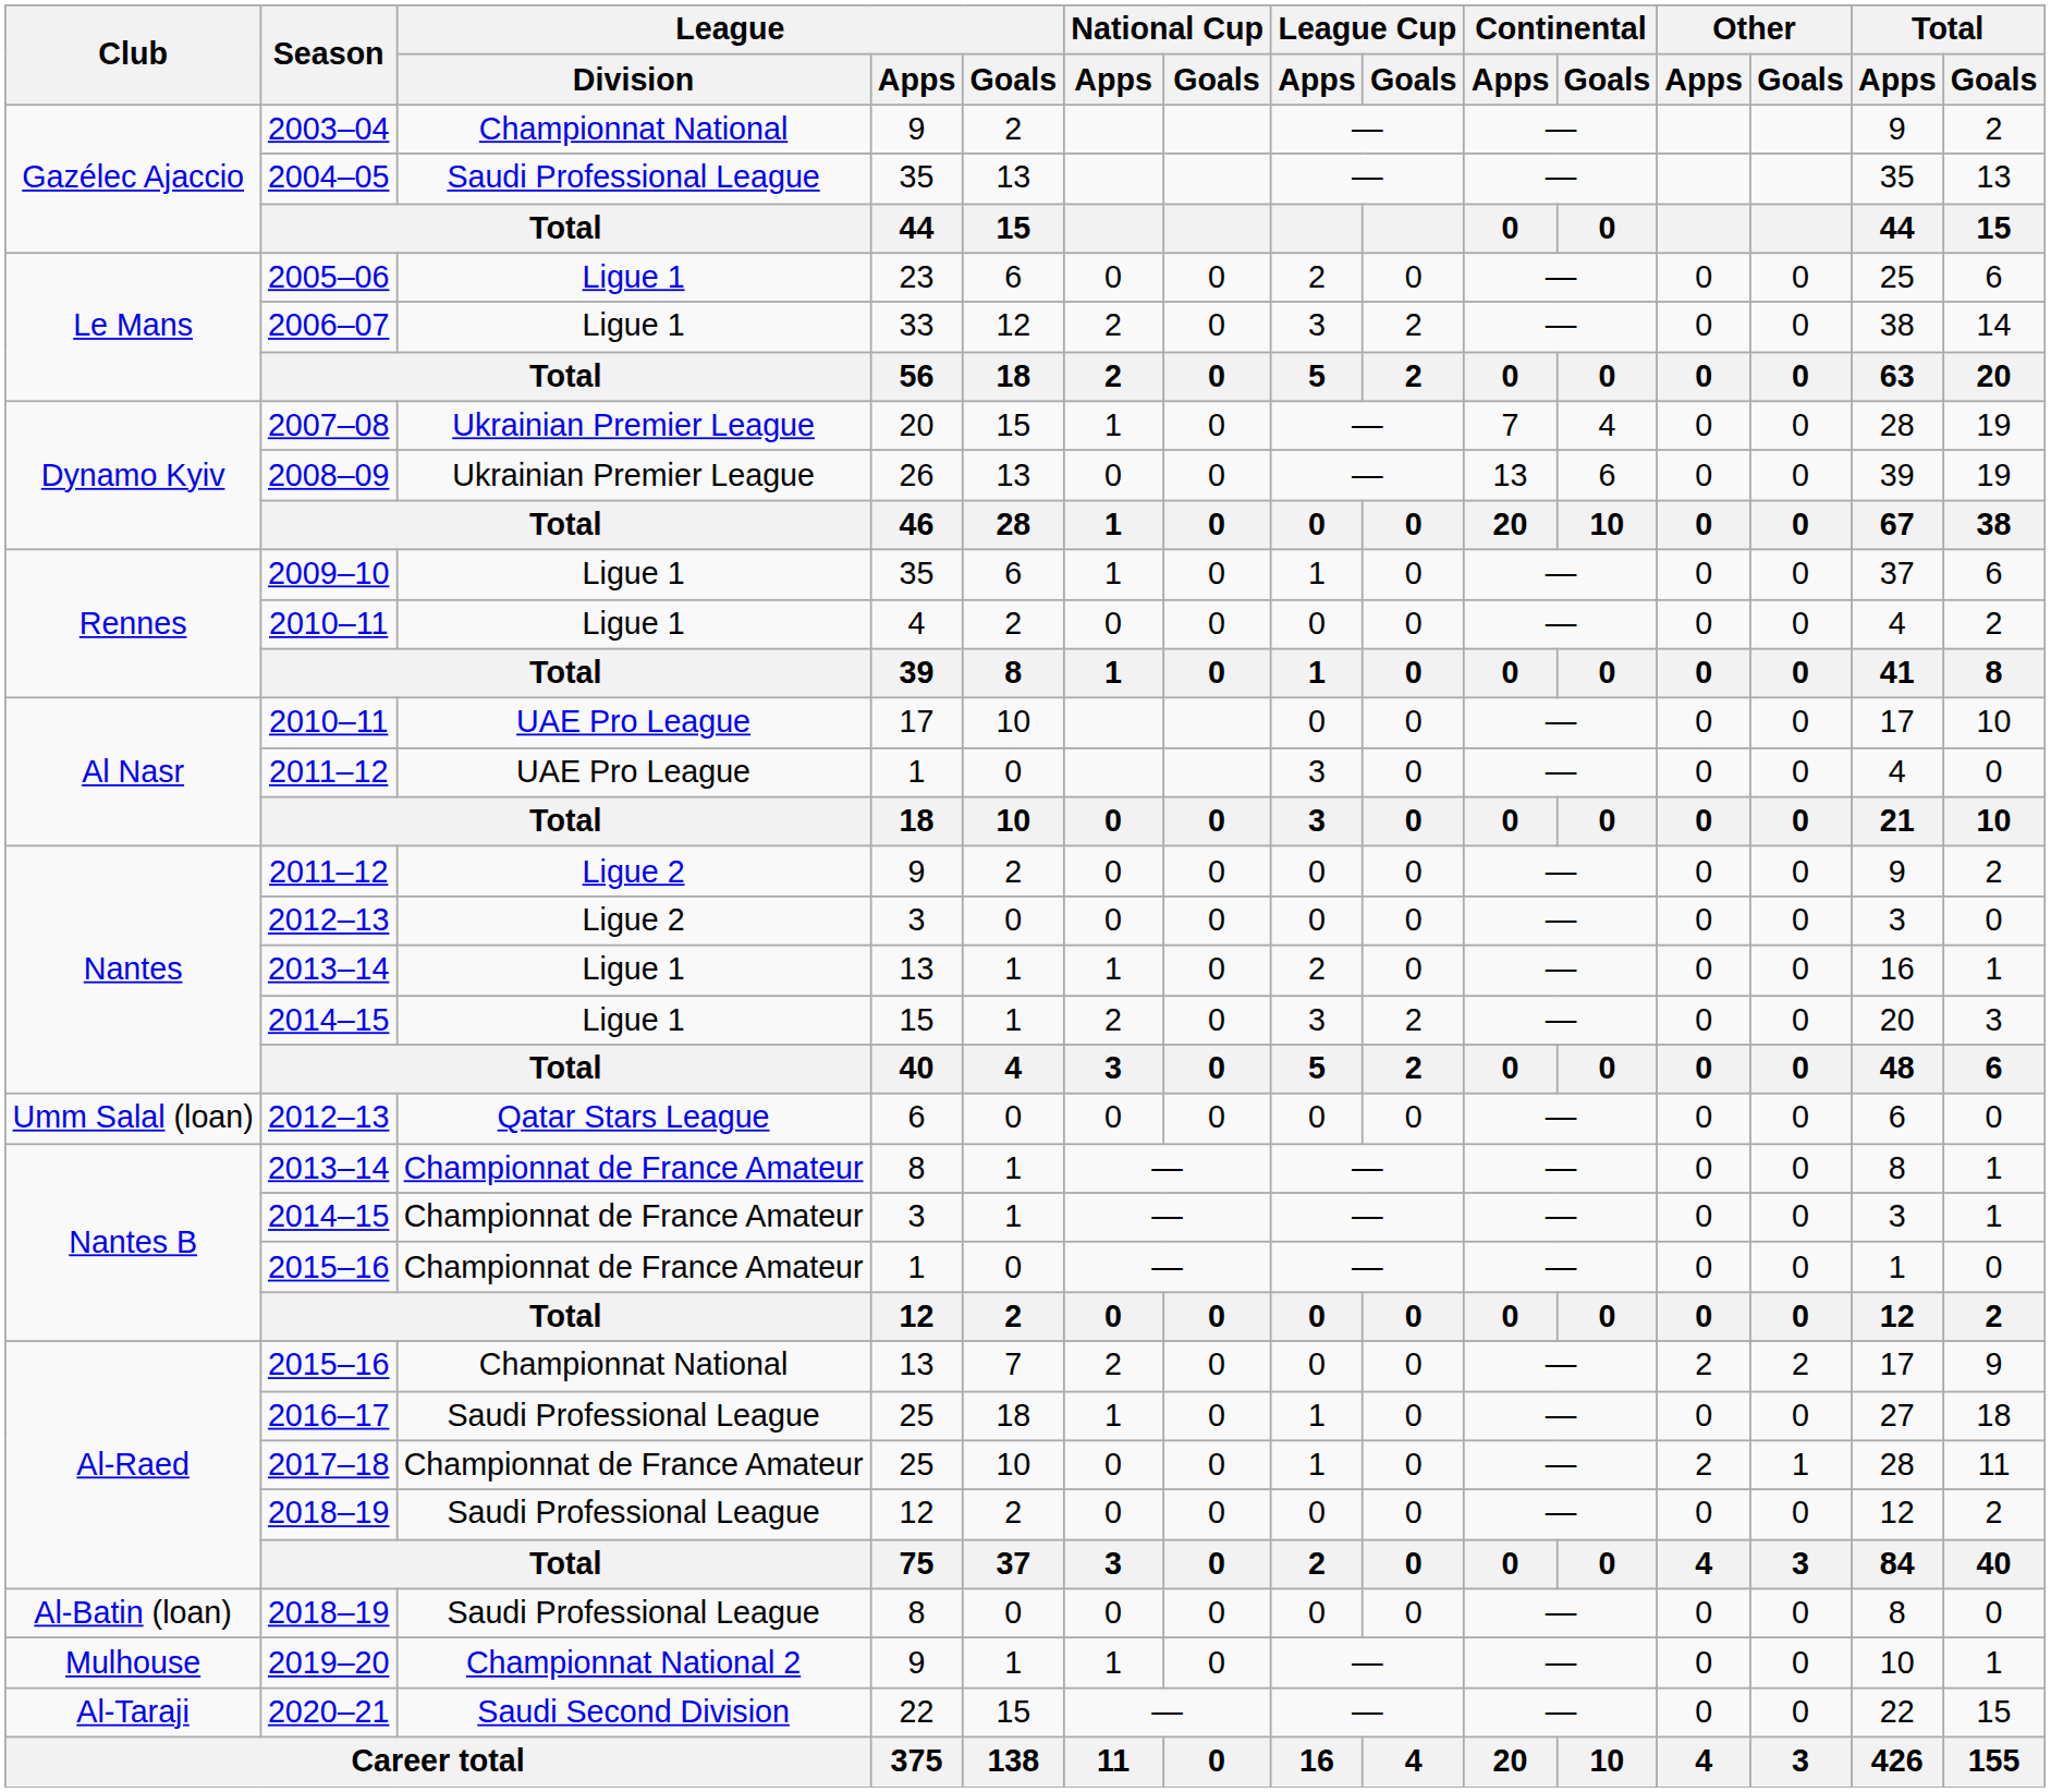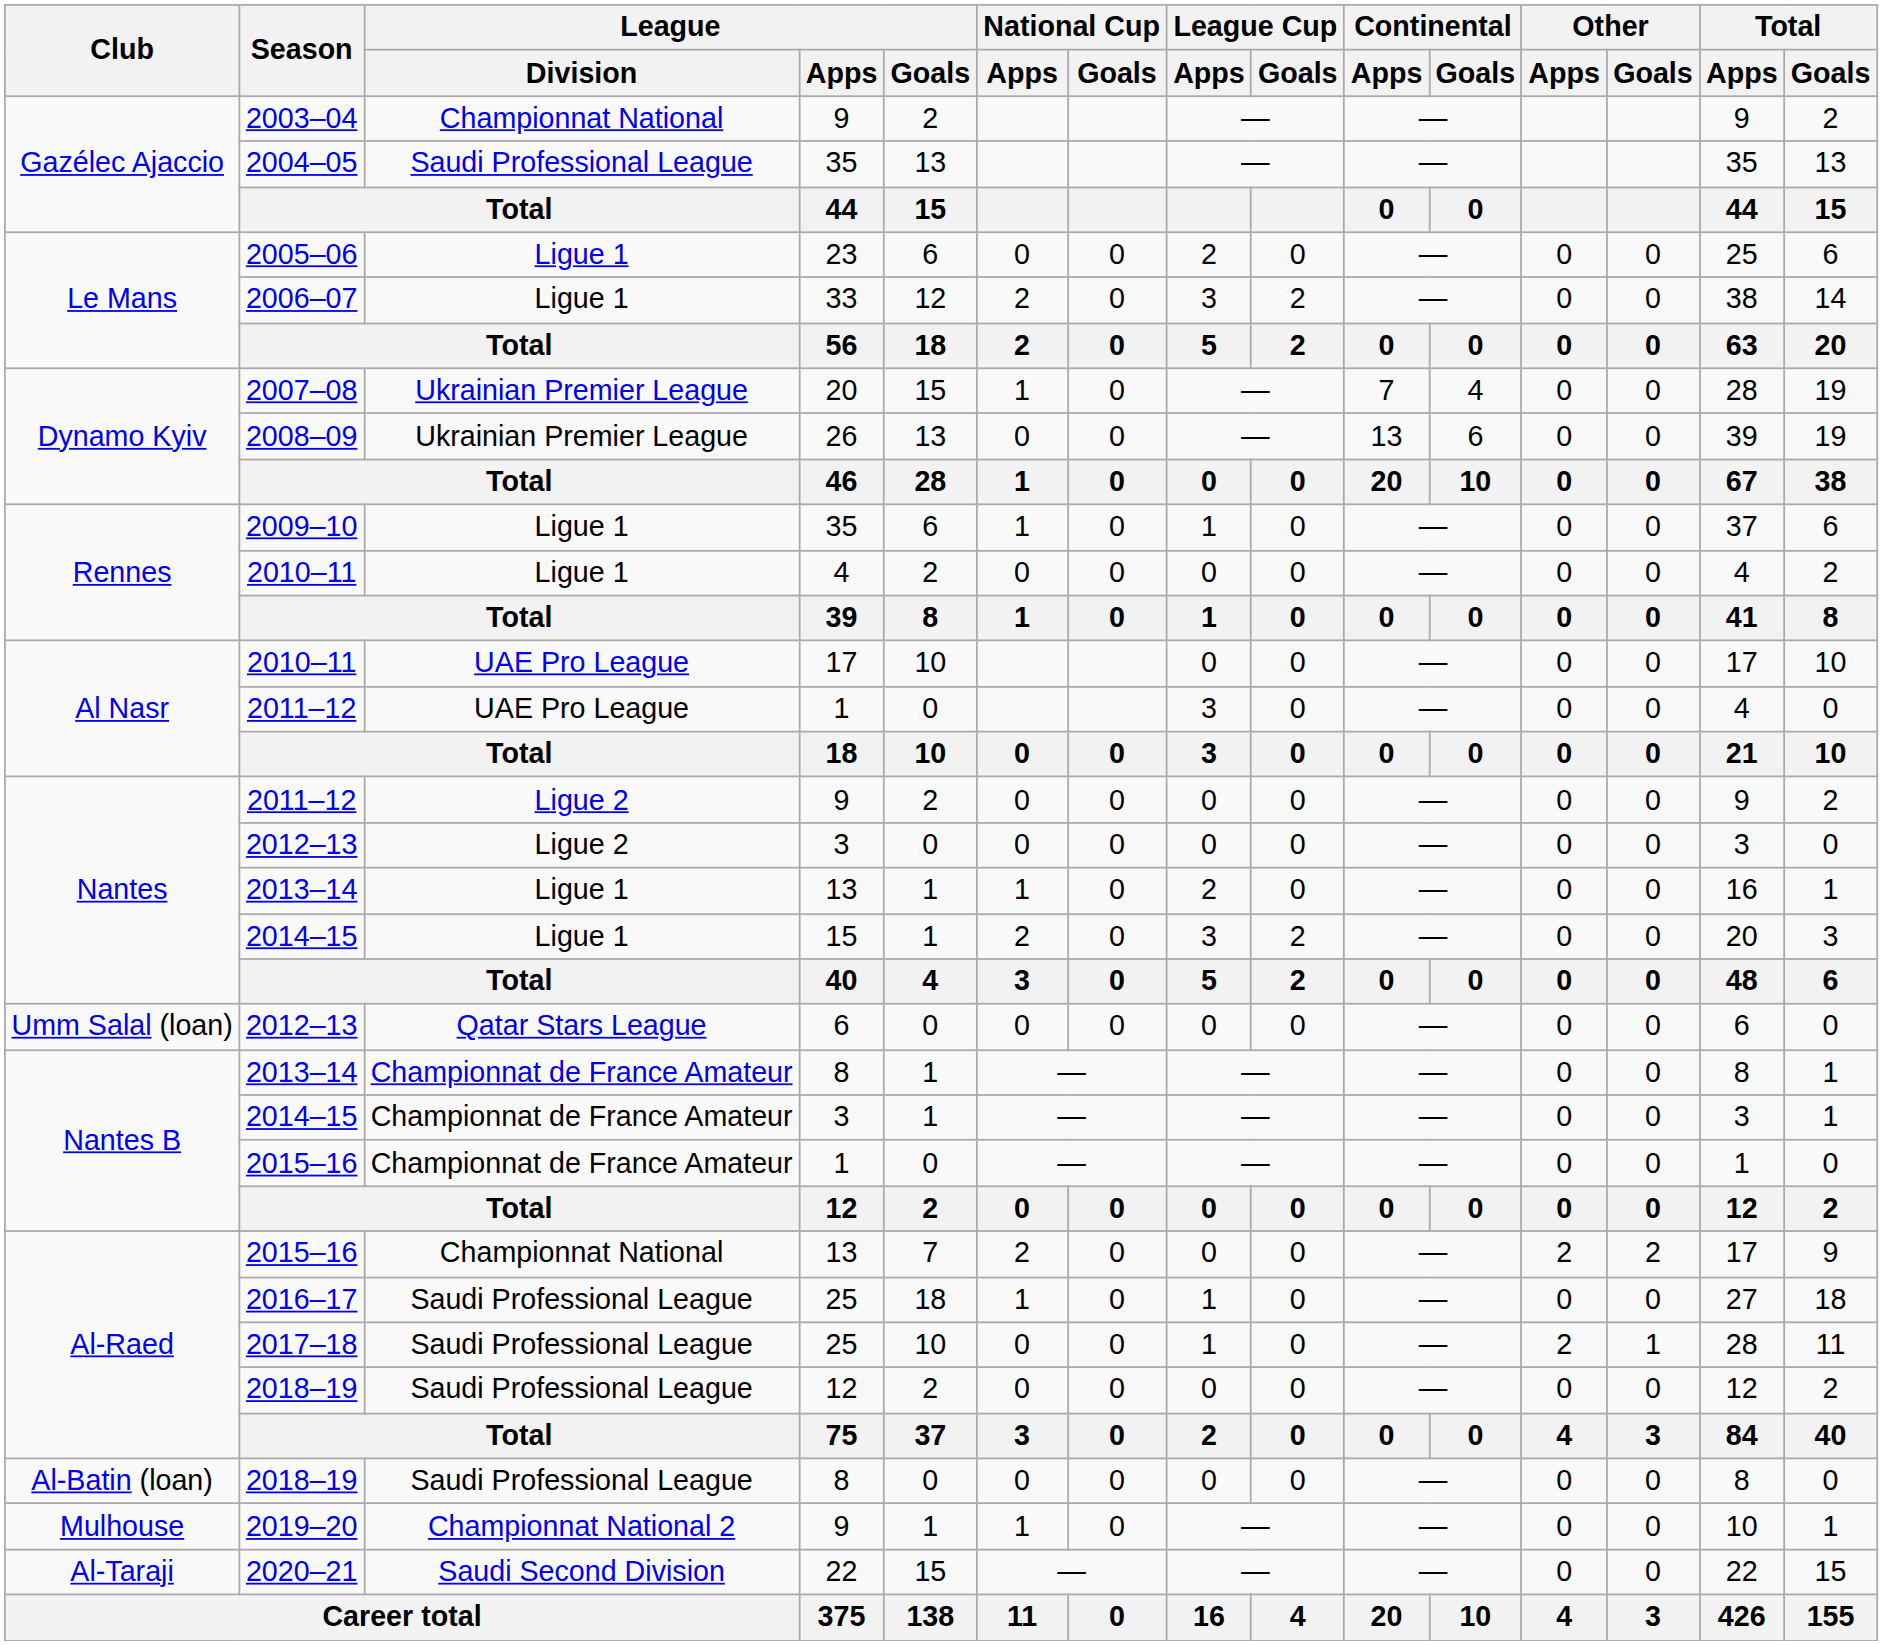 <table class="wikitable" style="text-align:center">
 <tr>
 <th rowspan="2">Club</th>
 <th rowspan="2">Season</th>
 <th colspan="3">League</th>
 <th colspan="2">National Cup</th>
 <th colspan="2">League Cup</th>
 <th colspan="2">Continental</th>
 <th colspan="2">Other</th>
 <th colspan="2">Total</th>
 </tr>
 <tr>
 <th>Division</th>
 <th>Apps</th>
 <th>Goals</th>
 <th>Apps</th>
 <th>Goals</th>
 <th>Apps</th>
 <th>Goals</th>
 <th>Apps</th>
 <th>Goals</th>
 <th>Apps</th>
 <th>Goals</th>
 <th>Apps</th>
 <th>Goals</th>
 </tr>
 <tr>
 <td rowspan="3"><a href='#'>Gazélec Ajaccio</a></td>
 <td><a href='#'>2003–04</a></td>
 <td><a href='#'>Championnat National</a></td>
 <td>9</td>
 <td>2</td>
 <td></td>
 <td></td>
 <td colspan="2">—</td>
 <td colspan="2">—</td>
 <td></td>
 <td></td>
 <td>9</td>
 <td>2</td>
 </tr>
 <tr>
 <td><a href='#'>2004–05</a></td>
 <td><a href='#'>Saudi Professional League</a></td>
 <td>35</td>
 <td>13</td>
 <td></td>
 <td></td>
 <td colspan="2">—</td>
 <td colspan="2">—</td>
 <td></td>
 <td></td>
 <td>35</td>
 <td>13</td>
 </tr>
 <tr>
 <th colspan="2">Total</th>
 <th>44</th>
 <th>15</th>
 <th></th>
 <th></th>
 <th></th>
 <th></th>
 <th>0</th>
 <th>0</th>
 <th></th>
 <th></th>
 <th>44</th>
 <th>15</th>
 </tr>
 <tr>
 <td rowspan="3"><a href='#'>Le Mans</a></td>
 <td><a href='#'>2005–06</a></td>
 <td><a href='#'>Ligue 1</a></td>
 <td>23</td>
 <td>6</td>
 <td>0</td>
 <td>0</td>
 <td>2</td>
 <td>0</td>
 <td colspan="2">—</td>
 <td>0</td>
 <td>0</td>
 <td>25</td>
 <td>6</td>
 </tr>
 <tr>
 <td><a href='#'>2006–07</a></td>
 <td>Ligue 1</td>
 <td>33</td>
 <td>12</td>
 <td>2</td>
 <td>0</td>
 <td>3</td>
 <td>2</td>
 <td colspan="2">—</td>
 <td>0</td>
 <td>0</td>
 <td>38</td>
 <td>14</td>
 </tr>
 <tr>
 <th colspan="2">Total</th>
 <th>56</th>
 <th>18</th>
 <th>2</th>
 <th>0</th>
 <th>5</th>
 <th>2</th>
 <th>0</th>
 <th>0</th>
 <th>0</th>
 <th>0</th>
 <th>63</th>
 <th>20</th>
 </tr>
 <tr>
 <td rowspan="3"><a href='#'>Dynamo Kyiv</a></td>
 <td><a href='#'>2007–08</a></td>
 <td><a href='#'>Ukrainian Premier League</a></td>
 <td>20</td>
 <td>15</td>
 <td>1</td>
 <td>0</td>
 <td colspan="2">—</td>
 <td>7</td>
 <td>4</td>
 <td>0</td>
 <td>0</td>
 <td>28</td>
 <td>19</td>
 </tr>
 <tr>
 <td><a href='#'>2008–09</a></td>
 <td>Ukrainian Premier League</td>
 <td>26</td>
 <td>13</td>
 <td>0</td>
 <td>0</td>
 <td colspan="2">—</td>
 <td>13</td>
 <td>6</td>
 <td>0</td>
 <td>0</td>
 <td>39</td>
 <td>19</td>
 </tr>
 <tr>
 <th colspan="2">Total</th>
 <th>46</th>
 <th>28</th>
 <th>1</th>
 <th>0</th>
 <th>0</th>
 <th>0</th>
 <th>20</th>
 <th>10</th>
 <th>0</th>
 <th>0</th>
 <th>67</th>
 <th>38</th>
 </tr>
 <tr>
 <td rowspan="3"><a href='#'>Rennes</a></td>
 <td><a href='#'>2009–10</a></td>
 <td>Ligue 1</td>
 <td>35</td>
 <td>6</td>
 <td>1</td>
 <td>0</td>
 <td>1</td>
 <td>0</td>
 <td colspan="2">—</td>
 <td>0</td>
 <td>0</td>
 <td>37</td>
 <td>6</td>
 </tr>
 <tr>
 <td><a href='#'>2010–11</a></td>
 <td>Ligue 1</td>
 <td>4</td>
 <td>2</td>
 <td>0</td>
 <td>0</td>
 <td>0</td>
 <td>0</td>
 <td colspan="2">—</td>
 <td>0</td>
 <td>0</td>
 <td>4</td>
 <td>2</td>
 </tr>
 <tr>
 <th colspan="2">Total</th>
 <th>39</th>
 <th>8</th>
 <th>1</th>
 <th>0</th>
 <th>1</th>
 <th>0</th>
 <th>0</th>
 <th>0</th>
 <th>0</th>
 <th>0</th>
 <th>41</th>
 <th>8</th>
 </tr>
 <tr>
 <td rowspan="3"><a href='#'>Al Nasr</a></td>
 <td><a href='#'>2010–11</a></td>
 <td><a href='#'>UAE Pro League</a></td>
 <td>17</td>
 <td>10</td>
 <td></td>
 <td></td>
 <td>0</td>
 <td>0</td>
 <td colspan="2">—</td>
 <td>0</td>
 <td>0</td>
 <td>17</td>
 <td>10</td>
 </tr>
 <tr>
 <td><a href='#'>2011–12</a></td>
 <td>UAE Pro League</td>
 <td>1</td>
 <td>0</td>
 <td></td>
 <td></td>
 <td>3</td>
 <td>0</td>
 <td colspan="2">—</td>
 <td>0</td>
 <td>0</td>
 <td>4</td>
 <td>0</td>
 </tr>
 <tr>
 <th colspan="2">Total</th>
 <th>18</th>
 <th>10</th>
 <th>0</th>
 <th>0</th>
 <th>3</th>
 <th>0</th>
 <th>0</th>
 <th>0</th>
 <th>0</th>
 <th>0</th>
 <th>21</th>
 <th>10</th>
 </tr>
 <tr>
 <td rowspan="5"><a href='#'>Nantes</a></td>
 <td><a href='#'>2011–12</a></td>
 <td><a href='#'>Ligue 2</a></td>
 <td>9</td>
 <td>2</td>
 <td>0</td>
 <td>0</td>
 <td>0</td>
 <td>0</td>
 <td colspan="2">—</td>
 <td>0</td>
 <td>0</td>
 <td>9</td>
 <td>2</td>
 </tr>
 <tr>
 <td><a href='#'>2012–13</a></td>
 <td>Ligue 2</td>
 <td>3</td>
 <td>0</td>
 <td>0</td>
 <td>0</td>
 <td>0</td>
 <td>0</td>
 <td colspan="2">—</td>
 <td>0</td>
 <td>0</td>
 <td>3</td>
 <td>0</td>
 </tr>
 <tr>
 <td><a href='#'>2013–14</a></td>
 <td>Ligue 1</td>
 <td>13</td>
 <td>1</td>
 <td>1</td>
 <td>0</td>
 <td>2</td>
 <td>0</td>
 <td colspan="2">—</td>
 <td>0</td>
 <td>0</td>
 <td>16</td>
 <td>1</td>
 </tr>
 <tr>
 <td><a href='#'>2014–15</a></td>
 <td>Ligue 1</td>
 <td>15</td>
 <td>1</td>
 <td>2</td>
 <td>0</td>
 <td>3</td>
 <td>2</td>
 <td colspan="2">—</td>
 <td>0</td>
 <td>0</td>
 <td>20</td>
 <td>3</td>
 </tr>
 <tr>
 <th colspan="2">Total</th>
 <th>40</th>
 <th>4</th>
 <th>3</th>
 <th>0</th>
 <th>5</th>
 <th>2</th>
 <th>0</th>
 <th>0</th>
 <th>0</th>
 <th>0</th>
 <th>48</th>
 <th>6</th>
 </tr>
 <tr>
 <td><a href='#'>Umm Salal</a> (loan)</td>
 <td><a href='#'>2012–13</a></td>
 <td><a href='#'>Qatar Stars League</a></td>
 <td>6</td>
 <td>0</td>
 <td>0</td>
 <td>0</td>
 <td>0</td>
 <td>0</td>
 <td colspan="2">—</td>
 <td>0</td>
 <td>0</td>
 <td>6</td>
 <td>0</td>
 </tr>
 <tr>
 <td rowspan="4"><a href='#'>Nantes B</a></td>
 <td><a href='#'>2013–14</a></td>
 <td><a href='#'>Championnat de France Amateur</a></td>
 <td>8</td>
 <td>1</td>
 <td colspan="2">—</td>
 <td colspan="2">—</td>
 <td colspan="2">—</td>
 <td>0</td>
 <td>0</td>
 <td>8</td>
 <td>1</td>
 </tr>
 <tr>
 <td><a href='#'>2014–15</a></td>
 <td>Championnat de France Amateur</td>
 <td>3</td>
 <td>1</td>
 <td colspan="2">—</td>
 <td colspan="2">—</td>
 <td colspan="2">—</td>
 <td>0</td>
 <td>0</td>
 <td>3</td>
 <td>1</td>
 </tr>
 <tr>
 <td><a href='#'>2015–16</a></td>
 <td>Championnat de France Amateur</td>
 <td>1</td>
 <td>0</td>
 <td colspan="2">—</td>
 <td colspan="2">—</td>
 <td colspan="2">—</td>
 <td>0</td>
 <td>0</td>
 <td>1</td>
 <td>0</td>
 </tr>
 <tr>
 <th colspan="2">Total</th>
 <th>12</th>
 <th>2</th>
 <th>0</th>
 <th>0</th>
 <th>0</th>
 <th>0</th>
 <th>0</th>
 <th>0</th>
 <th>0</th>
 <th>0</th>
 <th>12</th>
 <th>2</th>
 </tr>
 <tr>
 <td rowspan="5"><a href='#'>Al-Raed</a></td>
 <td><a href='#'>2015–16</a></td>
 <td>Championnat National</td>
 <td>13</td>
 <td>7</td>
 <td>2</td>
 <td>0</td>
 <td>0</td>
 <td>0</td>
 <td colspan="2">—</td>
 <td>2</td>
 <td>2</td>
 <td>17</td>
 <td>9</td>
 </tr>
 <tr>
 <td><a href='#'>2016–17</a></td>
 <td>Saudi Professional League</td>
 <td>25</td>
 <td>18</td>
 <td>1</td>
 <td>0</td>
 <td>1</td>
 <td>0</td>
 <td colspan="2">—</td>
 <td>0</td>
 <td>0</td>
 <td>27</td>
 <td>18</td>
 </tr>
 <tr>
 <td><a href='#'>2017–18</a></td>
-<td>Championnat de France Amateur</td>
+<td>Saudi Professional League</td>
 <td>25</td>
 <td>10</td>
 <td>0</td>
 <td>0</td>
 <td>1</td>
 <td>0</td>
 <td colspan="2">—</td>
 <td>2</td>
 <td>1</td>
 <td>28</td>
 <td>11</td>
 </tr>
 <tr>
 <td><a href='#'>2018–19</a></td>
 <td>Saudi Professional League</td>
 <td>12</td>
 <td>2</td>
 <td>0</td>
 <td>0</td>
 <td>0</td>
 <td>0</td>
 <td colspan="2">—</td>
 <td>0</td>
 <td>0</td>
 <td>12</td>
 <td>2</td>
 </tr>
 <tr>
 <th colspan="2">Total</th>
 <th>75</th>
 <th>37</th>
 <th>3</th>
 <th>0</th>
 <th>2</th>
 <th>0</th>
 <th>0</th>
 <th>0</th>
 <th>4</th>
 <th>3</th>
 <th>84</th>
 <th>40</th>
 </tr>
 <tr>
 <td><a href='#'>Al-Batin</a> (loan)</td>
 <td><a href='#'>2018–19</a></td>
 <td>Saudi Professional League</td>
 <td>8</td>
 <td>0</td>
 <td>0</td>
 <td>0</td>
 <td>0</td>
 <td>0</td>
 <td colspan="2">—</td>
 <td>0</td>
 <td>0</td>
 <td>8</td>
 <td>0</td>
 </tr>
 <tr>
 <td><a href='#'>Mulhouse</a></td>
 <td><a href='#'>2019–20</a></td>
 <td><a href='#'>Championnat National 2</a></td>
 <td>9</td>
 <td>1</td>
 <td>1</td>
 <td>0</td>
 <td colspan="2">—</td>
 <td colspan="2">—</td>
 <td>0</td>
 <td>0</td>
 <td>10</td>
 <td>1</td>
 </tr>
 <tr>
 <td><a href='#'>Al-Taraji</a></td>
 <td><a href='#'>2020–21</a></td>
 <td><a href='#'>Saudi Second Division</a></td>
 <td>22</td>
 <td>15</td>
 <td colspan="2">—</td>
 <td colspan="2">—</td>
 <td colspan="2">—</td>
 <td>0</td>
 <td>0</td>
 <td>22</td>
 <td>15</td>
 </tr>
 <tr>
 <th colspan="3">Career total</th>
 <th>375</th>
 <th>138</th>
 <th>11</th>
 <th>0</th>
 <th>16</th>
 <th>4</th>
 <th>20</th>
 <th>10</th>
 <th>4</th>
 <th>3</th>
 <th>426</th>
 <th>155</th>
 </tr>
 </table>
